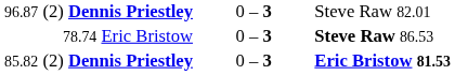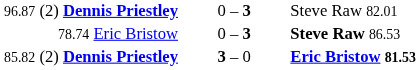 <table style="text-align:center">
 <tr>
 <th width=223></th>
 <th width=100></th>
 <th width=223></th>
 </tr>
 <tr>
 <td align=right><small>96.87</small> (2) <strong><a href='#'>Dennis Priestley</a></strong> </td>
 <td>0 – <strong>3</strong></td>
 <td align=left> Steve Raw <small>82.01</small></td>
 </tr>
 <tr>
 <td align=right><small>78.74</small> <a href='#'>Eric Bristow</a> </td>
 <td>0 – <strong>3</strong></td>
 <td align=left> <strong>Steve Raw</strong> <small>86.53</small></td>
 </tr>
 <tr>
 <td align=right><small>85.82</small> (2) <strong><a href='#'>Dennis Priestley</a></strong> </td>
-<td>0 – <strong>3</strong></td>
+<td><strong>3</strong> – 0</td>
 <td align=left><strong> <a href='#'>Eric Bristow</a> <small>81.53</small></strong></td>
 </tr>
 </table>
